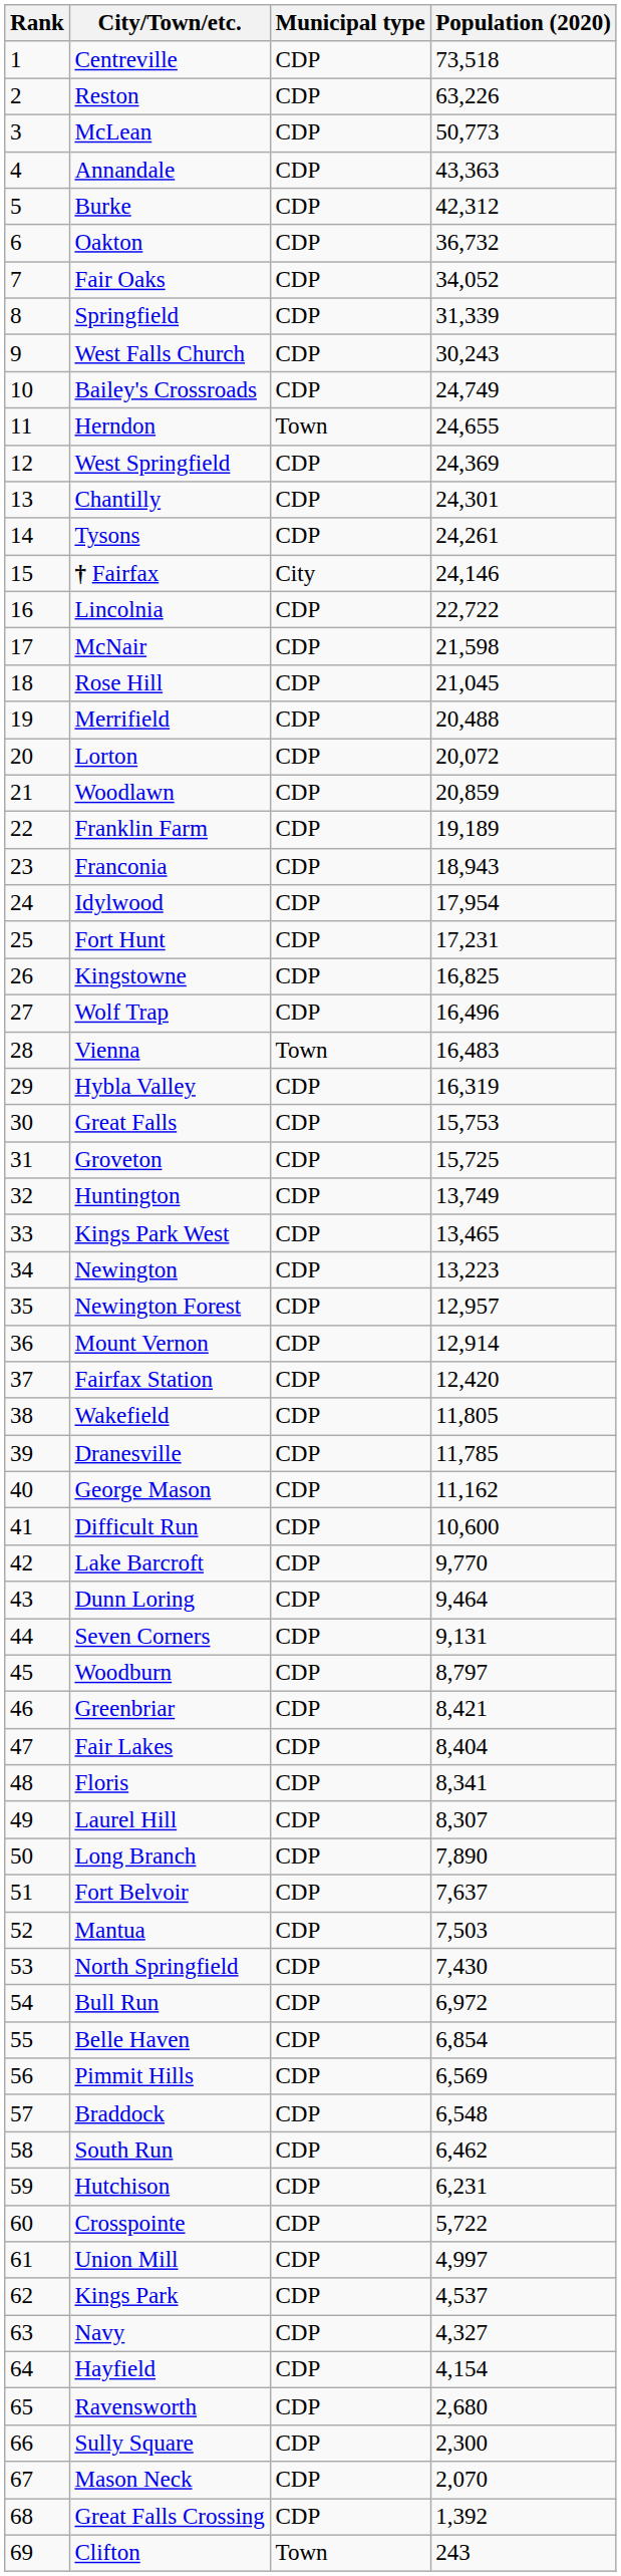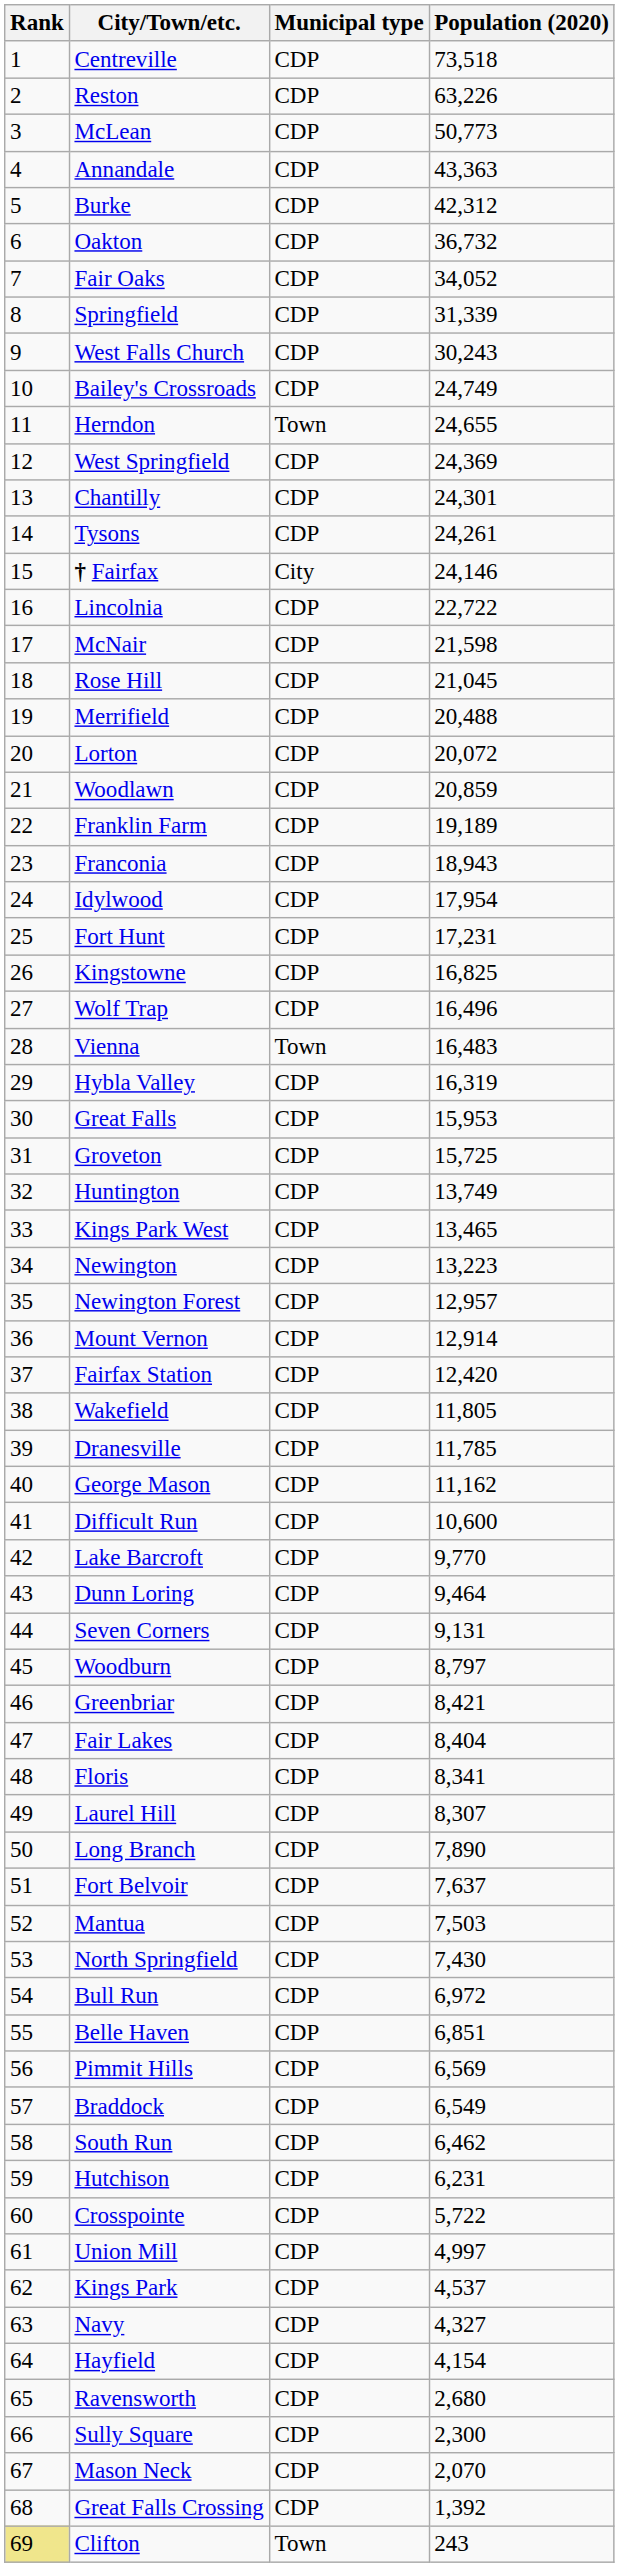 <table class="wikitable sortable">
 <tr>
 <th>Rank</th>
 <th>City/Town/etc.</th>
 <th>Municipal type</th>
 <th>Population (2020)</th>
 </tr>
 <tr>
 <td>1</td>
 <td><a href='#'>Centreville</a></td>
 <td>CDP</td>
 <td>73,518</td>
 </tr>
 <tr>
 <td>2</td>
 <td><a href='#'>Reston</a></td>
 <td>CDP</td>
 <td>63,226</td>
 </tr>
 <tr>
 <td>3</td>
 <td><a href='#'>McLean</a></td>
 <td>CDP</td>
 <td>50,773</td>
 </tr>
 <tr>
 <td>4</td>
 <td><a href='#'>Annandale</a></td>
 <td>CDP</td>
 <td>43,363</td>
 </tr>
 <tr>
 <td>5</td>
 <td><a href='#'>Burke</a></td>
 <td>CDP</td>
 <td>42,312</td>
 </tr>
 <tr>
 <td>6</td>
 <td><a href='#'>Oakton</a></td>
 <td>CDP</td>
 <td>36,732</td>
 </tr>
 <tr>
 <td>7</td>
 <td><a href='#'>Fair Oaks</a></td>
 <td>CDP</td>
 <td>34,052</td>
 </tr>
 <tr>
 <td>8</td>
 <td><a href='#'>Springfield</a></td>
 <td>CDP</td>
 <td>31,339</td>
 </tr>
 <tr>
 <td>9</td>
 <td><a href='#'>West Falls Church</a></td>
 <td>CDP</td>
 <td>30,243</td>
 </tr>
 <tr>
 <td>10</td>
 <td><a href='#'>Bailey's Crossroads</a></td>
 <td>CDP</td>
 <td>24,749</td>
 </tr>
 <tr>
 <td>11</td>
 <td><a href='#'>Herndon</a></td>
 <td>Town</td>
 <td>24,655</td>
 </tr>
 <tr>
 <td>12</td>
 <td><a href='#'>West Springfield</a></td>
 <td>CDP</td>
 <td>24,369</td>
 </tr>
 <tr>
 <td>13</td>
 <td><a href='#'>Chantilly</a></td>
 <td>CDP</td>
 <td>24,301</td>
 </tr>
 <tr>
 <td>14</td>
 <td><a href='#'>Tysons</a></td>
 <td>CDP</td>
 <td>24,261</td>
 </tr>
 <tr>
 <td>15</td>
 <td><strong>†</strong> <a href='#'>Fairfax</a></td>
 <td>City</td>
 <td>24,146</td>
 </tr>
 <tr>
 <td>16</td>
 <td><a href='#'>Lincolnia</a></td>
 <td>CDP</td>
 <td>22,722</td>
 </tr>
 <tr>
 <td>17</td>
 <td><a href='#'>McNair</a></td>
 <td>CDP</td>
 <td>21,598</td>
 </tr>
 <tr>
 <td>18</td>
 <td><a href='#'>Rose Hill</a></td>
 <td>CDP</td>
 <td>21,045</td>
 </tr>
 <tr>
 <td>19</td>
 <td><a href='#'>Merrifield</a></td>
 <td>CDP</td>
 <td>20,488</td>
 </tr>
 <tr>
 <td>20</td>
 <td><a href='#'>Lorton</a></td>
 <td>CDP</td>
 <td>20,072</td>
 </tr>
 <tr>
 <td>21</td>
 <td><a href='#'>Woodlawn</a></td>
 <td>CDP</td>
 <td>20,859</td>
 </tr>
 <tr>
 <td>22</td>
 <td><a href='#'>Franklin Farm</a></td>
 <td>CDP</td>
 <td>19,189</td>
 </tr>
 <tr>
 <td>23</td>
 <td><a href='#'>Franconia</a></td>
 <td>CDP</td>
 <td>18,943</td>
 </tr>
 <tr>
 <td>24</td>
 <td><a href='#'>Idylwood</a></td>
 <td>CDP</td>
 <td>17,954</td>
 </tr>
 <tr>
 <td>25</td>
 <td><a href='#'>Fort Hunt</a></td>
 <td>CDP</td>
 <td>17,231</td>
 </tr>
 <tr>
 <td>26</td>
 <td><a href='#'>Kingstowne</a></td>
 <td>CDP</td>
 <td>16,825</td>
 </tr>
 <tr>
 <td>27</td>
 <td><a href='#'>Wolf Trap</a></td>
 <td>CDP</td>
 <td>16,496</td>
 </tr>
 <tr>
 <td>28</td>
 <td><a href='#'>Vienna</a></td>
 <td>Town</td>
 <td>16,483</td>
 </tr>
 <tr>
 <td>29</td>
 <td><a href='#'>Hybla Valley</a></td>
 <td>CDP</td>
 <td>16,319</td>
 </tr>
 <tr>
 <td>30</td>
 <td><a href='#'>Great Falls</a></td>
 <td>CDP</td>
-<td>15,753</td>
+<td>15,953</td>
 </tr>
 <tr>
 <td>31</td>
 <td><a href='#'>Groveton</a></td>
 <td>CDP</td>
 <td>15,725</td>
 </tr>
 <tr>
 <td>32</td>
 <td><a href='#'>Huntington</a></td>
 <td>CDP</td>
 <td>13,749</td>
 </tr>
 <tr>
 <td>33</td>
 <td><a href='#'>Kings Park West</a></td>
 <td>CDP</td>
 <td>13,465</td>
 </tr>
 <tr>
 <td>34</td>
 <td><a href='#'>Newington</a></td>
 <td>CDP</td>
 <td>13,223</td>
 </tr>
 <tr>
 <td>35</td>
 <td><a href='#'>Newington Forest</a></td>
 <td>CDP</td>
 <td>12,957</td>
 </tr>
 <tr>
 <td>36</td>
 <td><a href='#'>Mount Vernon</a></td>
 <td>CDP</td>
 <td>12,914</td>
 </tr>
 <tr>
 <td>37</td>
 <td><a href='#'>Fairfax Station</a></td>
 <td>CDP</td>
 <td>12,420</td>
 </tr>
 <tr>
 <td>38</td>
 <td><a href='#'>Wakefield</a></td>
 <td>CDP</td>
 <td>11,805</td>
 </tr>
 <tr>
 <td>39</td>
 <td><a href='#'>Dranesville</a></td>
 <td>CDP</td>
 <td>11,785</td>
 </tr>
 <tr>
 <td>40</td>
 <td><a href='#'>George Mason</a></td>
 <td>CDP</td>
 <td>11,162</td>
 </tr>
 <tr>
 <td>41</td>
 <td><a href='#'>Difficult Run</a></td>
 <td>CDP</td>
 <td>10,600</td>
 </tr>
 <tr>
 <td>42</td>
 <td><a href='#'>Lake Barcroft</a></td>
 <td>CDP</td>
 <td>9,770</td>
 </tr>
 <tr>
 <td>43</td>
 <td><a href='#'>Dunn Loring</a></td>
 <td>CDP</td>
 <td>9,464</td>
 </tr>
 <tr>
 <td>44</td>
 <td><a href='#'>Seven Corners</a></td>
 <td>CDP</td>
 <td>9,131</td>
 </tr>
 <tr>
 <td>45</td>
 <td><a href='#'>Woodburn</a></td>
 <td>CDP</td>
 <td>8,797</td>
 </tr>
 <tr>
 <td>46</td>
 <td><a href='#'>Greenbriar</a></td>
 <td>CDP</td>
 <td>8,421</td>
 </tr>
 <tr>
 <td>47</td>
 <td><a href='#'>Fair Lakes</a></td>
 <td>CDP</td>
 <td>8,404</td>
 </tr>
 <tr>
 <td>48</td>
 <td><a href='#'>Floris</a></td>
 <td>CDP</td>
 <td>8,341</td>
 </tr>
 <tr>
 <td>49</td>
 <td><a href='#'>Laurel Hill</a></td>
 <td>CDP</td>
 <td>8,307</td>
 </tr>
 <tr>
 <td>50</td>
 <td><a href='#'>Long Branch</a></td>
 <td>CDP</td>
 <td>7,890</td>
 </tr>
 <tr>
 <td>51</td>
 <td><a href='#'>Fort Belvoir</a></td>
 <td>CDP</td>
 <td>7,637</td>
 </tr>
 <tr>
 <td>52</td>
 <td><a href='#'>Mantua</a></td>
 <td>CDP</td>
 <td>7,503</td>
 </tr>
 <tr>
 <td>53</td>
 <td><a href='#'>North Springfield</a></td>
 <td>CDP</td>
 <td>7,430</td>
 </tr>
 <tr>
 <td>54</td>
 <td><a href='#'>Bull Run</a></td>
 <td>CDP</td>
 <td>6,972</td>
 </tr>
 <tr>
 <td>55</td>
 <td><a href='#'>Belle Haven</a></td>
 <td>CDP</td>
-<td>6,854</td>
+<td>6,851</td>
 </tr>
 <tr>
 <td>56</td>
 <td><a href='#'>Pimmit Hills</a></td>
 <td>CDP</td>
 <td>6,569</td>
 </tr>
 <tr>
 <td>57</td>
 <td><a href='#'>Braddock</a></td>
 <td>CDP</td>
-<td>6,548</td>
+<td>6,549</td>
 </tr>
 <tr>
 <td>58</td>
 <td><a href='#'>South Run</a></td>
 <td>CDP</td>
 <td>6,462</td>
 </tr>
 <tr>
 <td>59</td>
 <td><a href='#'>Hutchison</a></td>
 <td>CDP</td>
 <td>6,231</td>
 </tr>
 <tr>
 <td>60</td>
 <td><a href='#'>Crosspointe</a></td>
 <td>CDP</td>
 <td>5,722</td>
 </tr>
 <tr>
 <td>61</td>
 <td><a href='#'>Union Mill</a></td>
 <td>CDP</td>
 <td>4,997</td>
 </tr>
 <tr>
 <td>62</td>
 <td><a href='#'>Kings Park</a></td>
 <td>CDP</td>
 <td>4,537</td>
 </tr>
 <tr>
 <td>63</td>
 <td><a href='#'>Navy</a></td>
 <td>CDP</td>
 <td>4,327</td>
 </tr>
 <tr>
 <td>64</td>
 <td><a href='#'>Hayfield</a></td>
 <td>CDP</td>
 <td>4,154</td>
 </tr>
 <tr>
 <td>65</td>
 <td><a href='#'>Ravensworth</a></td>
 <td>CDP</td>
 <td>2,680</td>
 </tr>
 <tr>
 <td>66</td>
 <td><a href='#'>Sully Square</a></td>
 <td>CDP</td>
 <td>2,300</td>
 </tr>
 <tr>
 <td>67</td>
 <td><a href='#'>Mason Neck</a></td>
 <td>CDP</td>
 <td>2,070</td>
 </tr>
 <tr>
 <td>68</td>
 <td><a href='#'>Great Falls Crossing</a></td>
 <td>CDP</td>
 <td>1,392</td>
 </tr>
 <tr>
-<td>69</td>
+<td style="background: khaki;">69</td>
 <td><a href='#'>Clifton</a></td>
 <td>Town</td>
 <td>243</td>
 </tr>
 </table>
